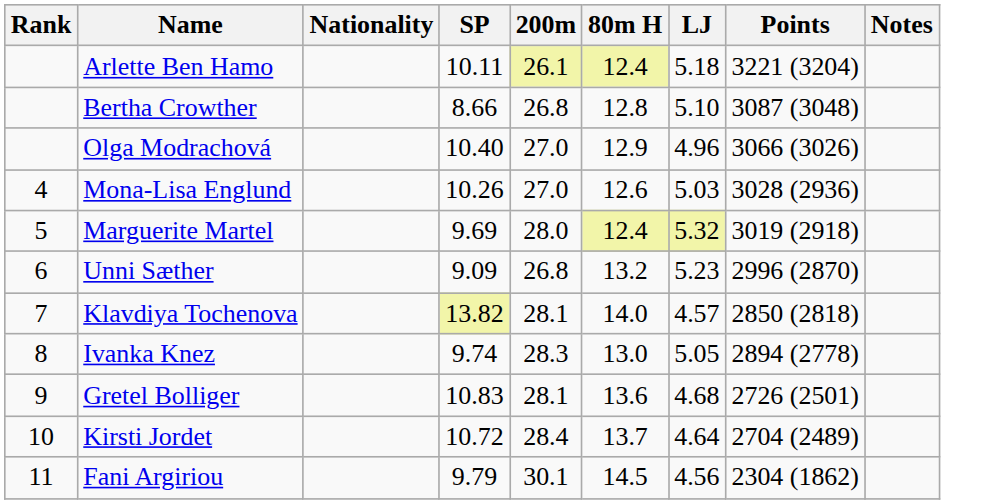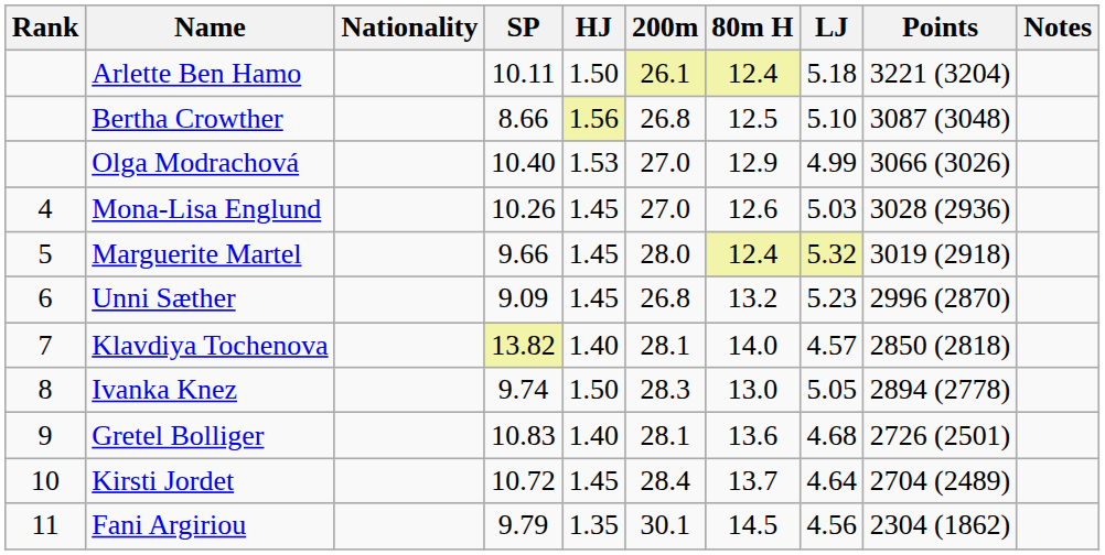 <table class="wikitable sortable" style="text-align:center">
 <tr>
 <th>Rank</th>
 <th>Name</th>
 <th>Nationality</th>
 <th>SP</th>
+<th>HJ</th>
 <th>200m</th>
 <th>80m H</th>
 <th>LJ</th>
 <th>Points</th>
 <th>Notes</th>
 </tr>
 <tr>
 <td></td>
 <td align=left><a href='#'>Arlette Ben Hamo</a></td>
 <td align=left></td>
 <td>10.11</td>
+<td>1.50</td>
 <td bgcolor=#F2F5A9>26.1</td>
 <td bgcolor=#F2F5A9>12.4</td>
 <td>5.18</td>
 <td>3221 (3204)</td>
 <td></td>
 </tr>
 <tr>
 <td></td>
 <td align=left><a href='#'>Bertha Crowther</a></td>
 <td align=left></td>
 <td>8.66</td>
+<td bgcolor=#F2F5A9>1.56</td>
 <td>26.8</td>
-<td>12.8</td>
+<td>12.5</td>
 <td>5.10</td>
 <td>3087 (3048)</td>
 <td></td>
 </tr>
 <tr>
 <td></td>
 <td align=left><a href='#'>Olga Modrachová</a></td>
 <td align=left></td>
 <td>10.40</td>
+<td>1.53</td>
 <td>27.0</td>
 <td>12.9</td>
-<td>4.96</td>
+<td>4.99</td>
 <td>3066 (3026)</td>
 <td></td>
 </tr>
 <tr>
 <td>4</td>
 <td align=left><a href='#'>Mona-Lisa Englund</a></td>
 <td align=left></td>
 <td>10.26</td>
+<td>1.45</td>
 <td>27.0</td>
 <td>12.6</td>
 <td>5.03</td>
 <td>3028 (2936)</td>
 <td></td>
 </tr>
 <tr>
 <td>5</td>
 <td align=left><a href='#'>Marguerite Martel</a></td>
 <td align=left></td>
-<td>9.69</td>
+<td>9.66</td>
+<td>1.45</td>
 <td>28.0</td>
 <td bgcolor=#F2F5A9>12.4</td>
 <td bgcolor=#F2F5A9>5.32</td>
 <td>3019 (2918)</td>
 <td></td>
 </tr>
 <tr>
 <td>6</td>
 <td align=left><a href='#'>Unni Sæther</a></td>
 <td align=left></td>
 <td>9.09</td>
+<td>1.45</td>
 <td>26.8</td>
 <td>13.2</td>
 <td>5.23</td>
 <td>2996 (2870)</td>
 <td></td>
 </tr>
 <tr>
 <td>7</td>
 <td align=left><a href='#'>Klavdiya Tochenova</a></td>
 <td align=left></td>
 <td bgcolor=#F2F5A9>13.82</td>
+<td>1.40</td>
 <td>28.1</td>
 <td>14.0</td>
 <td>4.57</td>
 <td>2850 (2818)</td>
 <td></td>
 </tr>
 <tr>
 <td>8</td>
 <td align=left><a href='#'>Ivanka Knez</a></td>
 <td align=left></td>
 <td>9.74</td>
+<td>1.50</td>
 <td>28.3</td>
 <td>13.0</td>
 <td>5.05</td>
 <td>2894 (2778)</td>
 <td></td>
 </tr>
 <tr>
 <td>9</td>
 <td align=left><a href='#'>Gretel Bolliger</a></td>
 <td align=left></td>
 <td>10.83</td>
+<td>1.40</td>
 <td>28.1</td>
 <td>13.6</td>
 <td>4.68</td>
 <td>2726 (2501)</td>
 <td></td>
 </tr>
 <tr>
 <td>10</td>
 <td align=left><a href='#'>Kirsti Jordet</a></td>
 <td align=left></td>
 <td>10.72</td>
+<td>1.45</td>
 <td>28.4</td>
 <td>13.7</td>
 <td>4.64</td>
 <td>2704 (2489)</td>
 <td></td>
 </tr>
 <tr>
 <td>11</td>
 <td align=left><a href='#'>Fani Argiriou</a></td>
 <td align=left></td>
 <td>9.79</td>
+<td>1.35</td>
 <td>30.1</td>
 <td>14.5</td>
 <td>4.56</td>
 <td>2304 (1862)</td>
 <td></td>
 </tr>
 </table>
